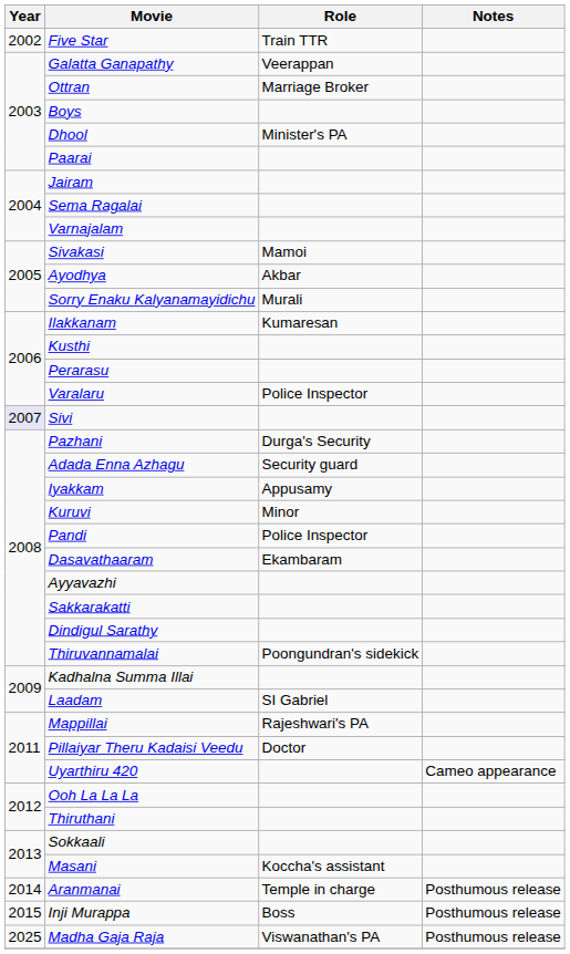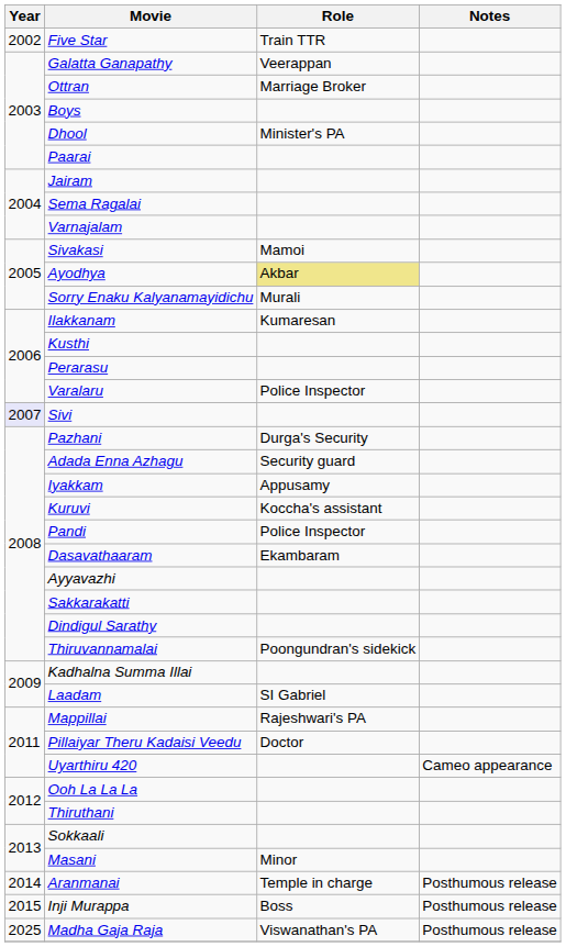 <table class="wikitable sortable">
 <tr>
 <th>Year</th>
 <th>Movie</th>
 <th>Role</th>
 <th>Notes</th>
 </tr>
 <tr>
 <td>2002</td>
 <td><em><a href='#'>Five Star</a></em></td>
 <td>Train TTR</td>
 <td></td>
 </tr>
 <tr>
 <td rowspan="5">2003</td>
 <td><em><a href='#'>Galatta Ganapathy</a></em></td>
 <td>Veerappan</td>
 <td></td>
 </tr>
 <tr>
 <td><em><a href='#'>Ottran</a></em></td>
 <td>Marriage Broker</td>
 <td></td>
 </tr>
 <tr>
 <td><em><a href='#'>Boys</a></em></td>
 <td></td>
 <td></td>
 </tr>
 <tr>
 <td><em><a href='#'>Dhool</a></em></td>
 <td>Minister's PA</td>
 <td></td>
 </tr>
 <tr>
 <td><em><a href='#'>Paarai</a></em></td>
 <td></td>
 <td></td>
 </tr>
 <tr>
 <td rowspan="3">2004</td>
 <td><em><a href='#'>Jairam</a></em></td>
 <td></td>
 <td></td>
 </tr>
 <tr>
 <td><em><a href='#'>Sema Ragalai</a></em></td>
 <td></td>
 <td></td>
 </tr>
 <tr>
 <td><em><a href='#'>Varnajalam</a></em></td>
 <td></td>
 <td></td>
 </tr>
 <tr>
 <td rowspan="3">2005</td>
 <td><em><a href='#'>Sivakasi</a></em></td>
 <td>Mamoi</td>
 <td></td>
 </tr>
 <tr>
 <td><em><a href='#'>Ayodhya</a></em></td>
-<td>Akbar</td>
+<td style="background: khaki;">Akbar</td>
 <td></td>
 </tr>
 <tr>
 <td><em><a href='#'>Sorry Enaku Kalyanamayidichu</a></em></td>
 <td>Murali</td>
 <td></td>
 </tr>
 <tr>
 <td rowspan="4">2006</td>
 <td><em><a href='#'>Ilakkanam</a></em></td>
 <td>Kumaresan</td>
 <td></td>
 </tr>
 <tr>
 <td><em><a href='#'>Kusthi</a></em></td>
 <td></td>
 <td></td>
 </tr>
 <tr>
 <td><em><a href='#'>Perarasu</a></em></td>
 <td></td>
 <td></td>
 </tr>
 <tr>
 <td><em><a href='#'>Varalaru</a></em></td>
 <td>Police Inspector</td>
 <td></td>
 </tr>
 <tr>
 <td style="background: lavender;">2007</td>
 <td><em><a href='#'>Sivi</a></em></td>
 <td></td>
 <td></td>
 </tr>
 <tr>
 <td rowspan="10">2008</td>
 <td><em><a href='#'>Pazhani</a></em></td>
 <td>Durga's Security</td>
 <td></td>
 </tr>
 <tr>
 <td><em><a href='#'>Adada Enna Azhagu</a></em></td>
 <td>Security guard</td>
 <td></td>
 </tr>
 <tr>
 <td><em><a href='#'>Iyakkam</a></em></td>
 <td>Appusamy</td>
 <td></td>
 </tr>
 <tr>
 <td><em><a href='#'>Kuruvi</a></em></td>
-<td>Minor</td>
+<td>Koccha's assistant</td>
 <td></td>
 </tr>
 <tr>
 <td><em><a href='#'>Pandi</a></em></td>
 <td>Police Inspector</td>
 <td></td>
 </tr>
 <tr>
 <td><em><a href='#'>Dasavathaaram</a></em></td>
 <td>Ekambaram</td>
 <td></td>
 </tr>
 <tr>
 <td><em>Ayyavazhi</em></td>
 <td></td>
 <td></td>
 </tr>
 <tr>
 <td><em><a href='#'>Sakkarakatti</a></em></td>
 <td></td>
 <td></td>
 </tr>
 <tr>
 <td><em><a href='#'>Dindigul Sarathy</a></em></td>
 <td></td>
 <td></td>
 </tr>
 <tr>
 <td><em><a href='#'>Thiruvannamalai</a></em></td>
 <td>Poongundran's sidekick</td>
 <td></td>
 </tr>
 <tr>
 <td rowspan="2">2009</td>
 <td><em>Kadhalna Summa Illai</em></td>
 <td></td>
 <td></td>
 </tr>
 <tr>
 <td><em><a href='#'>Laadam</a></em></td>
 <td>SI Gabriel</td>
 <td></td>
 </tr>
 <tr>
 <td rowspan="3">2011</td>
 <td><em><a href='#'>Mappillai</a></em></td>
 <td>Rajeshwari's PA</td>
 <td></td>
 </tr>
 <tr>
 <td><em><a href='#'>Pillaiyar Theru Kadaisi Veedu</a></em></td>
 <td>Doctor</td>
 <td></td>
 </tr>
 <tr>
 <td><em><a href='#'>Uyarthiru 420</a></em></td>
 <td></td>
 <td>Cameo appearance</td>
 </tr>
 <tr>
 <td rowspan="2">2012</td>
 <td><em><a href='#'>Ooh La La La</a></em></td>
 <td></td>
 <td></td>
 </tr>
 <tr>
 <td><em><a href='#'>Thiruthani</a></em></td>
 <td></td>
 <td></td>
 </tr>
 <tr>
 <td rowspan="2">2013</td>
 <td><em>Sokkaali</em></td>
 <td></td>
 <td></td>
 </tr>
 <tr>
 <td><em><a href='#'>Masani</a></em></td>
-<td>Koccha's assistant</td>
+<td>Minor</td>
 <td></td>
 </tr>
 <tr>
 <td>2014</td>
 <td><em><a href='#'>Aranmanai</a></em></td>
 <td>Temple in charge</td>
 <td>Posthumous release</td>
 </tr>
 <tr>
 <td>2015</td>
 <td><em>Inji Murappa</em></td>
 <td>Boss</td>
 <td>Posthumous release</td>
 </tr>
 <tr>
 <td>2025</td>
 <td><em><a href='#'>Madha Gaja Raja</a></em></td>
 <td>Viswanathan's  PA</td>
 <td>Posthumous release</td>
 </tr>
 <tr>
 </tr>
 </table>
